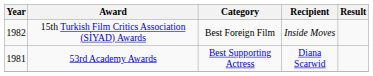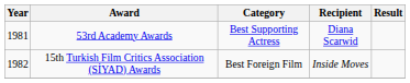 <table class="wikitable plainrowheaders" style="text-align:center;">
 <tr>
 <th>Year</th>
 <th>Award</th>
 <th>Category</th>
 <th>Recipient</th>
 <th>Result</th>
 </tr>
 <tr>
+<td>1981</td>
+<td><a href='#'>53rd Academy Awards</a></td>
+<td><a href='#'>Best Supporting Actress</a></td>
+<td><a href='#'>Diana Scarwid</a></td>
+<td></td>
+</tr>
+<tr>
 <td>1982</td>
 <td>15th <a href='#'>Turkish Film Critics Association (SİYAD) Awards</a></td>
 <td>Best Foreign Film</td>
 <td><em>Inside Moves</em></td>
 <td></td>
 </tr>
 <tr>
-<td>1981</td>
-<td><a href='#'>53rd Academy Awards</a></td>
-<td><a href='#'>Best Supporting Actress</a></td>
-<td><a href='#'>Diana Scarwid</a></td>
-<td></td>
-</tr>
-<tr>
 </tr>
 </table>
